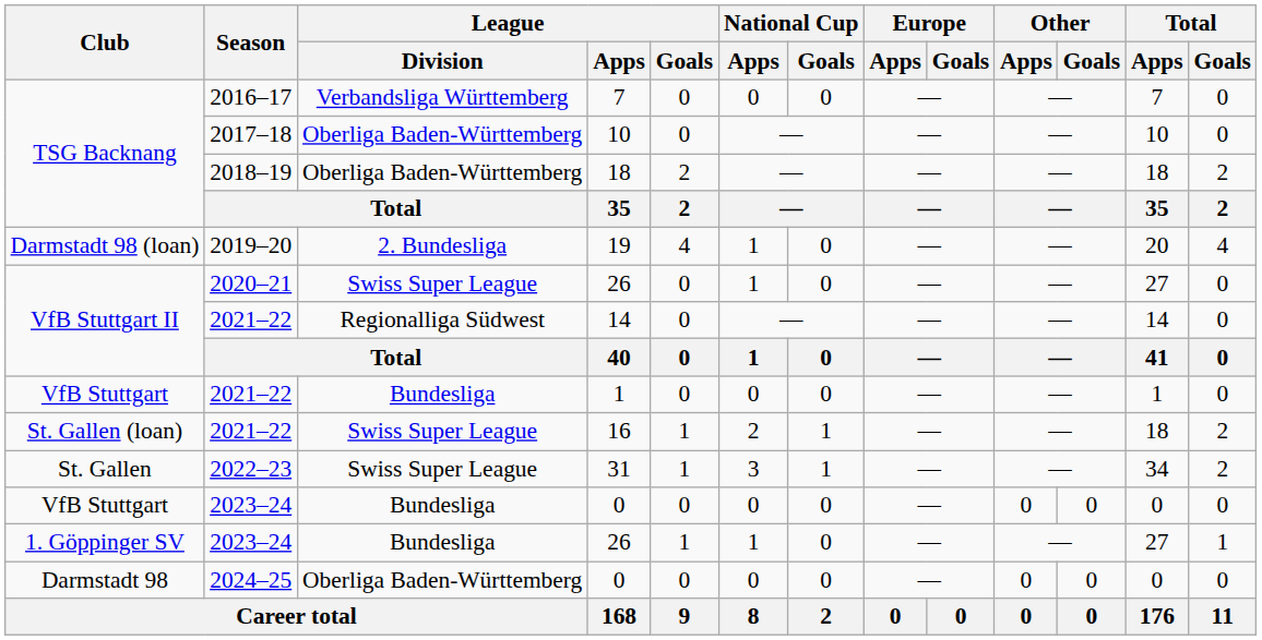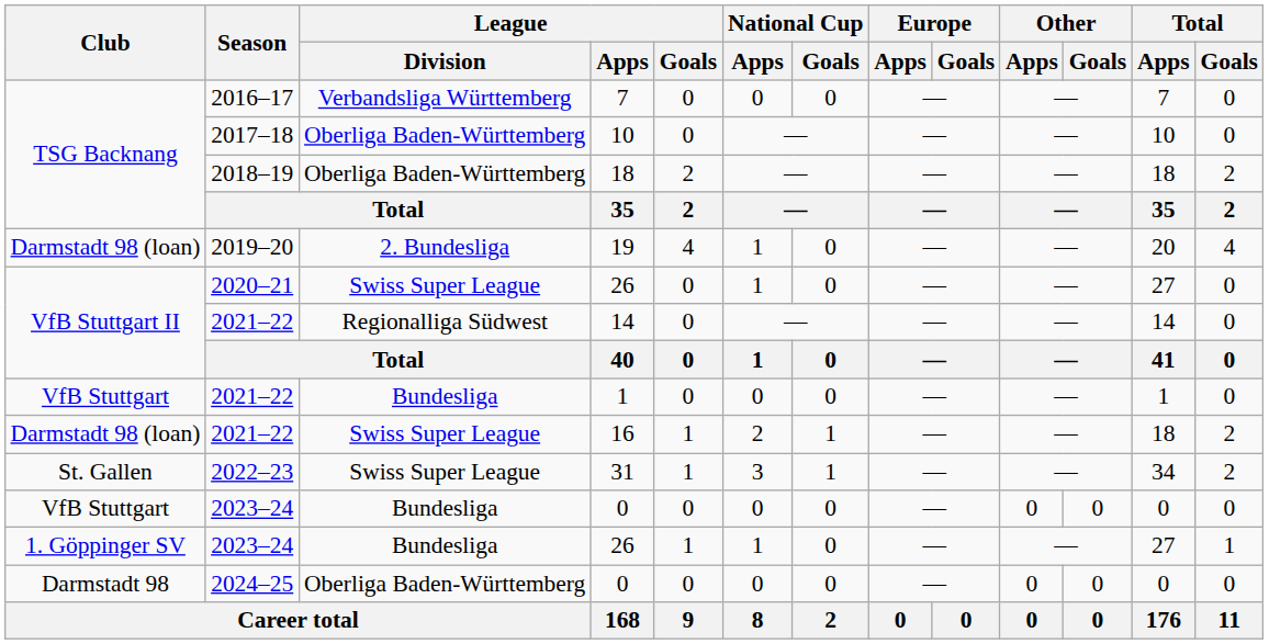 <table class="wikitable" style="text-align:center">
 <tr>
 <th rowspan="2">Club</th>
 <th rowspan="2">Season</th>
 <th colspan="3">League</th>
 <th colspan="2">National Cup</th>
 <th colspan="2">Europe</th>
 <th colspan="2">Other</th>
 <th colspan="2">Total</th>
 </tr>
 <tr>
 <th>Division</th>
 <th>Apps</th>
 <th>Goals</th>
 <th>Apps</th>
 <th>Goals</th>
 <th>Apps</th>
 <th>Goals</th>
 <th>Apps</th>
 <th>Goals</th>
 <th>Apps</th>
 <th>Goals</th>
 </tr>
 <tr>
 <td rowspan="4"><a href='#'>TSG Backnang</a></td>
 <td>2016–17</td>
 <td><a href='#'>Verbandsliga Württemberg</a></td>
 <td>7</td>
 <td>0</td>
 <td>0</td>
 <td>0</td>
 <td colspan="2">—</td>
 <td colspan="2">—</td>
 <td>7</td>
 <td>0</td>
 </tr>
 <tr>
 <td>2017–18</td>
 <td><a href='#'>Oberliga Baden-Württemberg</a></td>
 <td>10</td>
 <td>0</td>
 <td colspan="2">—</td>
 <td colspan="2">—</td>
 <td colspan="2">—</td>
 <td>10</td>
 <td>0</td>
 </tr>
 <tr>
 <td>2018–19</td>
 <td>Oberliga Baden-Württemberg</td>
 <td>18</td>
 <td>2</td>
 <td colspan="2">—</td>
 <td colspan="2">—</td>
 <td colspan="2">—</td>
 <td>18</td>
 <td>2</td>
 </tr>
 <tr>
 <th colspan="2">Total</th>
 <th>35</th>
 <th>2</th>
 <th colspan="2">—</th>
 <th colspan="2">—</th>
 <th colspan="2">—</th>
 <th>35</th>
 <th>2</th>
 </tr>
 <tr>
 <td><a href='#'>Darmstadt 98</a> (loan)</td>
 <td>2019–20</td>
 <td><a href='#'>2. Bundesliga</a></td>
 <td>19</td>
 <td>4</td>
 <td>1</td>
 <td>0</td>
 <td colspan="2">—</td>
 <td colspan="2">—</td>
 <td>20</td>
 <td>4</td>
 </tr>
 <tr>
 <td rowspan="3"><a href='#'>VfB Stuttgart II</a></td>
 <td><a href='#'>2020–21</a></td>
 <td><a href='#'>Swiss Super League</a></td>
 <td>26</td>
 <td>0</td>
 <td>1</td>
 <td>0</td>
 <td colspan="2">—</td>
 <td colspan="2">—</td>
 <td>27</td>
 <td>0</td>
 </tr>
 <tr>
 <td><a href='#'>2021–22</a></td>
 <td>Regionalliga Südwest</td>
 <td>14</td>
 <td>0</td>
 <td colspan="2">—</td>
 <td colspan="2">—</td>
 <td colspan="2">—</td>
 <td>14</td>
 <td>0</td>
 </tr>
 <tr>
 <th colspan="2">Total</th>
 <th>40</th>
 <th>0</th>
 <th>1</th>
 <th>0</th>
 <th colspan="2">—</th>
 <th colspan="2">—</th>
 <th>41</th>
 <th>0</th>
 </tr>
 <tr>
 <td><a href='#'>VfB Stuttgart</a></td>
 <td><a href='#'>2021–22</a></td>
 <td><a href='#'>Bundesliga</a></td>
 <td>1</td>
 <td>0</td>
 <td>0</td>
 <td>0</td>
 <td colspan="2">—</td>
 <td colspan="2">—</td>
 <td>1</td>
 <td>0</td>
 </tr>
 <tr>
-<td><a href='#'>St. Gallen</a> (loan)</td>
+<td><a href='#'>Darmstadt 98</a> (loan)</td>
 <td><a href='#'>2021–22</a></td>
 <td><a href='#'>Swiss Super League</a></td>
 <td>16</td>
 <td>1</td>
 <td>2</td>
 <td>1</td>
 <td colspan="2">—</td>
 <td colspan="2">—</td>
 <td>18</td>
 <td>2</td>
 </tr>
 <tr>
 <td>St. Gallen</td>
 <td><a href='#'>2022–23</a></td>
 <td>Swiss Super League</td>
 <td>31</td>
 <td>1</td>
 <td>3</td>
 <td>1</td>
 <td colspan="2">—</td>
 <td colspan="2">—</td>
 <td>34</td>
 <td>2</td>
 </tr>
 <tr>
 <td>VfB Stuttgart</td>
 <td><a href='#'>2023–24</a></td>
 <td>Bundesliga</td>
 <td>0</td>
 <td>0</td>
 <td>0</td>
 <td>0</td>
 <td colspan="2">—</td>
 <td>0</td>
 <td>0</td>
 <td>0</td>
 <td>0</td>
 </tr>
 <tr>
 <td><a href='#'>1. Göppinger SV</a></td>
 <td><a href='#'>2023–24</a></td>
 <td>Bundesliga</td>
 <td>26</td>
 <td>1</td>
 <td>1</td>
 <td>0</td>
 <td colspan="2">—</td>
 <td colspan="2">—</td>
 <td>27</td>
 <td>1</td>
 </tr>
 <tr>
 <td>Darmstadt 98</td>
 <td><a href='#'>2024–25</a></td>
 <td>Oberliga Baden-Württemberg</td>
 <td>0</td>
 <td>0</td>
 <td>0</td>
 <td>0</td>
 <td colspan="2">—</td>
 <td>0</td>
 <td>0</td>
 <td>0</td>
 <td>0</td>
 </tr>
 <tr>
 <th colspan="3">Career total</th>
 <th>168</th>
 <th>9</th>
 <th>8</th>
 <th>2</th>
 <th>0</th>
 <th>0</th>
 <th>0</th>
 <th>0</th>
 <th>176</th>
 <th>11</th>
 </tr>
 </table>
